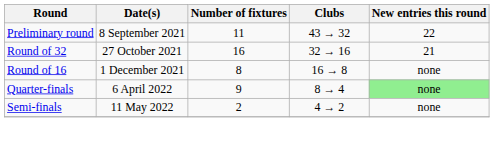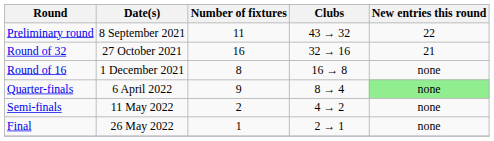 <table class="wikitable" style="text-align:center">
 <tr>
 <th>Round</th>
 <th>Date(s)</th>
 <th>Number of fixtures</th>
 <th width="100">Clubs</th>
 <th>New entries this round</th>
 </tr>
 <tr>
 <td style="text-align:left;"><a href='#'>Preliminary round</a></td>
 <td>8 September 2021</td>
 <td>11</td>
 <td>43 → 32</td>
 <td>22</td>
 </tr>
 <tr>
 <td style="text-align:left;"><a href='#'>Round of 32</a></td>
 <td>27 October 2021</td>
 <td>16</td>
 <td>32 → 16</td>
 <td>21</td>
 </tr>
 <tr>
 <td style="text-align:left;"><a href='#'>Round of 16</a></td>
 <td>1 December 2021</td>
 <td>8</td>
 <td>16 → 8</td>
 <td>none</td>
 </tr>
 <tr>
 <td style="text-align:left;"><a href='#'>Quarter-finals</a></td>
 <td>6 April 2022</td>
 <td>9</td>
 <td>8 → 4</td>
 <td style="background: lightgreen;">none</td>
 </tr>
 <tr>
 <td style="text-align:left;"><a href='#'>Semi-finals</a></td>
 <td>11 May 2022</td>
 <td>2</td>
 <td>4 → 2</td>
 <td>none</td>
 </tr>
 <tr>
+<td style="text-align:left;"><a href='#'>Final</a></td>
+<td>26 May 2022</td>
+<td>1</td>
+<td>2 → 1</td>
+<td>none</td>
+</tr>
+<tr>
 </tr>
 </table>
